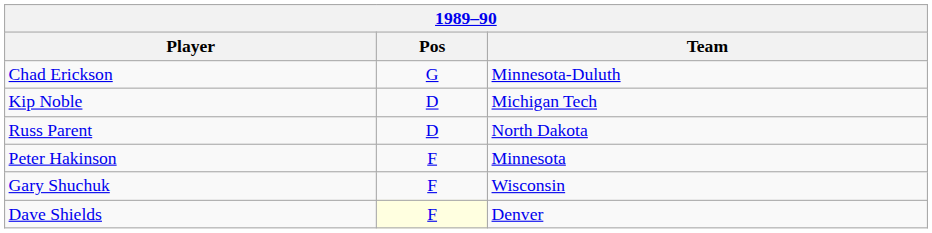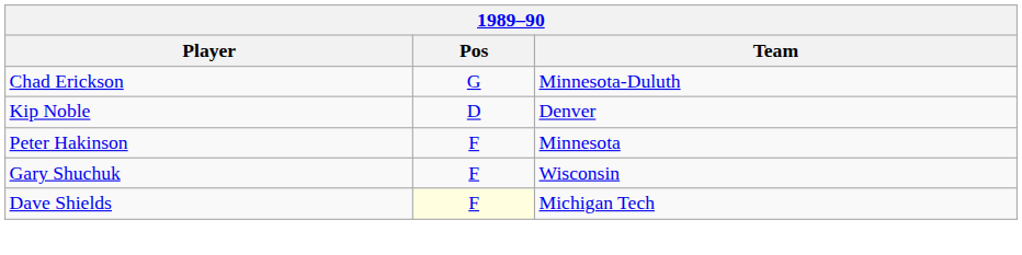 <table class="wikitable" width=95%>
 <tr>
 <th colspan=3><a href='#'>1989–90</a></th>
 </tr>
 <tr>
 <th>Player</th>
 <th>Pos</th>
 <th>Team</th>
 </tr>
 <tr>
 <td><a href='#'>Chad Erickson</a></td>
 <td align=center><a href='#'>G</a></td>
 <td><a href='#'>Minnesota-Duluth</a></td>
 </tr>
 <tr>
 <td><a href='#'>Kip Noble</a></td>
 <td align=center><a href='#'>D</a></td>
-<td><a href='#'>Michigan Tech</a></td>
-</tr>
-<tr>
-<td><a href='#'>Russ Parent</a></td>
-<td align=center><a href='#'>D</a></td>
-<td><a href='#'>North Dakota</a></td>
+<td><a href='#'>Denver</a></td>
 </tr>
 <tr>
 <td><a href='#'>Peter Hakinson</a></td>
 <td align=center><a href='#'>F</a></td>
 <td><a href='#'>Minnesota</a></td>
 </tr>
 <tr>
 <td><a href='#'>Gary Shuchuk</a></td>
 <td align=center><a href='#'>F</a></td>
 <td><a href='#'>Wisconsin</a></td>
 </tr>
 <tr>
 <td><a href='#'>Dave Shields</a></td>
 <td align=center style="background: lightyellow;"><a href='#'>F</a></td>
-<td><a href='#'>Denver</a></td>
+<td><a href='#'>Michigan Tech</a></td>
 </tr>
 </table>
